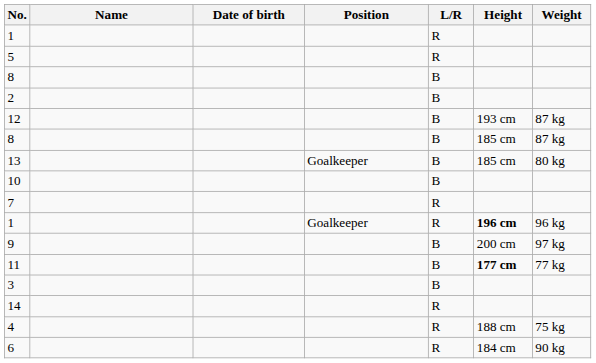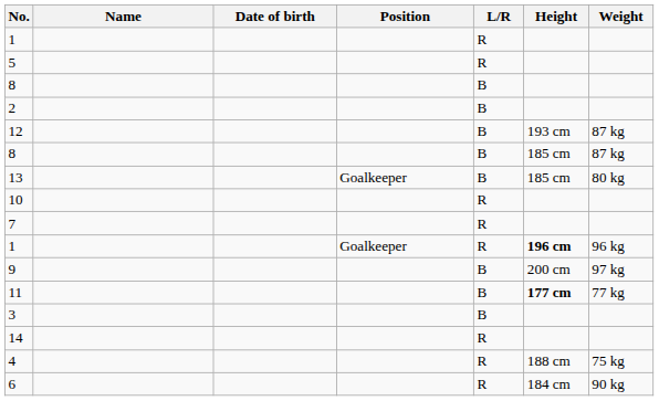 <table class="wikitable sortable" style=font-size:100%; text-align:center;>
 <tr>
 <th>No.</th>
 <th style=width:12em>Name</th>
 <th style=width:8em>Date of birth</th>
 <th style=width:9em>Position</th>
 <th style=width:3em>L/R</th>
 <th style=width:4em>Height</th>
 <th style=width:4em>Weight</th>
 </tr>
 <tr>
 <td>1</td>
 <td align=left></td>
 <td align=right></td>
 <td></td>
 <td>R</td>
 <td></td>
 <td></td>
 </tr>
 <tr>
 <td>5</td>
 <td align=left></td>
 <td align=right></td>
 <td></td>
 <td>R</td>
 <td></td>
 <td></td>
 </tr>
 <tr>
 <td>8</td>
 <td align=left></td>
 <td align=right></td>
 <td></td>
 <td>B</td>
 <td></td>
 <td></td>
 </tr>
 <tr>
 <td>2</td>
 <td align=left></td>
 <td align=right></td>
 <td></td>
 <td>B</td>
 <td></td>
 <td></td>
 </tr>
 <tr>
 <td>12</td>
 <td align=left></td>
 <td align=right></td>
 <td></td>
 <td>B</td>
 <td>193 cm</td>
 <td>87 kg</td>
 </tr>
 <tr>
 <td>8</td>
 <td align=left></td>
 <td align=right></td>
 <td></td>
 <td>B</td>
 <td>185 cm</td>
 <td>87 kg</td>
 </tr>
 <tr>
 <td>13</td>
 <td align=left></td>
 <td align=right></td>
 <td>Goalkeeper</td>
 <td>B</td>
 <td>185 cm</td>
 <td>80 kg</td>
 </tr>
 <tr>
 <td>10</td>
 <td align=left></td>
 <td align=right></td>
 <td></td>
-<td>B</td>
+<td>R</td>
 <td></td>
 <td></td>
 </tr>
 <tr>
 <td>7</td>
 <td align=left></td>
 <td align=right></td>
 <td></td>
 <td>R</td>
 <td></td>
 <td></td>
 </tr>
 <tr>
 <td>1</td>
 <td align=left></td>
 <td align=right></td>
 <td>Goalkeeper</td>
 <td>R</td>
 <td><strong>196 cm</strong></td>
 <td>96 kg</td>
 </tr>
 <tr>
 <td>9</td>
 <td align=left></td>
 <td align=right></td>
 <td></td>
 <td>B</td>
 <td>200 cm</td>
 <td>97 kg</td>
 </tr>
 <tr>
 <td>11</td>
 <td align=left></td>
 <td align=right></td>
 <td></td>
 <td>B</td>
 <td><strong>177 cm</strong></td>
 <td>77 kg</td>
 </tr>
 <tr>
 <td>3</td>
 <td align=left></td>
 <td align=right></td>
 <td></td>
 <td>B</td>
 <td></td>
 <td></td>
 </tr>
 <tr>
 <td>14</td>
 <td align=left></td>
 <td align=right></td>
 <td></td>
 <td>R</td>
 <td></td>
 <td></td>
 </tr>
 <tr>
 <td>4</td>
 <td align=left></td>
 <td align=right></td>
 <td></td>
 <td>R</td>
 <td>188 cm</td>
 <td>75 kg</td>
 </tr>
 <tr>
 <td>6</td>
 <td align=left></td>
 <td align=right></td>
 <td></td>
 <td>R</td>
 <td>184 cm</td>
 <td>90 kg</td>
 </tr>
 </table>
